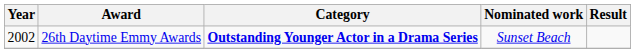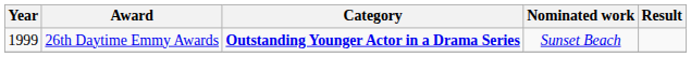 <table class="wikitable sortable plainrowheaders" style="text-align:center;">
 <tr>
 <th>Year</th>
 <th>Award</th>
 <th>Category</th>
 <th>Nominated work</th>
 <th>Result</th>
 </tr>
 <tr>
-<td>2002</td>
+<td>1999</td>
 <td><a href='#'>26th Daytime Emmy Awards</a></td>
 <td><strong><a href='#'>Outstanding Younger Actor in a Drama Series</a></strong></td>
 <td><em><a href='#'>Sunset Beach</a></em></td>
 <td></td>
 </tr>
 <tr>
 </tr>
 </table>
